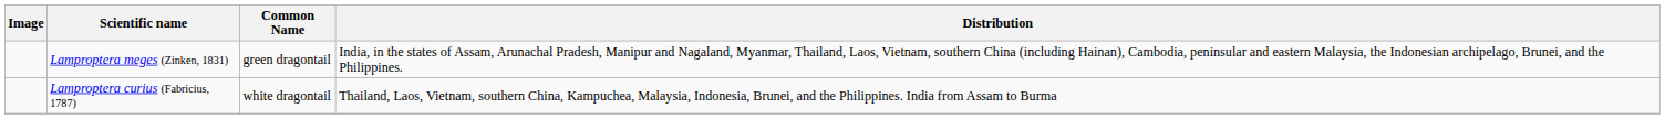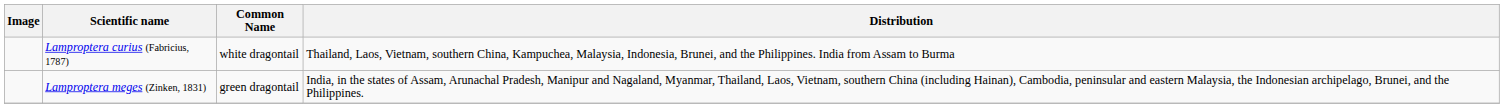 <table class="wikitable">
 <tr>
 <th>Image</th>
 <th>Scientific name</th>
 <th>Common Name</th>
 <th>Distribution</th>
 </tr>
 <tr>
 <td></td>
+<td><em><a href='#'>Lamproptera curius</a></em> <small>(Fabricius, 1787)</small></td>
+<td>white dragontail</td>
+<td>Thailand, Laos, Vietnam, southern China, Kampuchea, Malaysia, Indonesia, Brunei, and the Philippines. India from Assam to Burma</td>
+</tr>
+<tr>
+<td></td>
 <td><em><a href='#'>Lamproptera meges</a></em> <small>(Zinken, 1831)</small></td>
 <td>green dragontail</td>
 <td>India, in the states of Assam, Arunachal Pradesh, Manipur and Nagaland, Myanmar, Thailand, Laos, Vietnam, southern China (including Hainan), Cambodia, peninsular and eastern Malaysia, the Indonesian archipelago, Brunei, and the Philippines.</td>
 </tr>
 <tr>
-<td></td>
-<td><em><a href='#'>Lamproptera curius</a></em> <small>(Fabricius, 1787)</small></td>
-<td>white dragontail</td>
-<td>Thailand, Laos, Vietnam, southern China, Kampuchea, Malaysia, Indonesia, Brunei, and the Philippines. India from Assam to Burma</td>
-</tr>
-<tr>
 </tr>
 </table>
